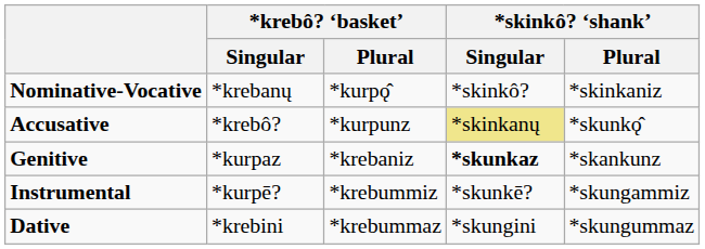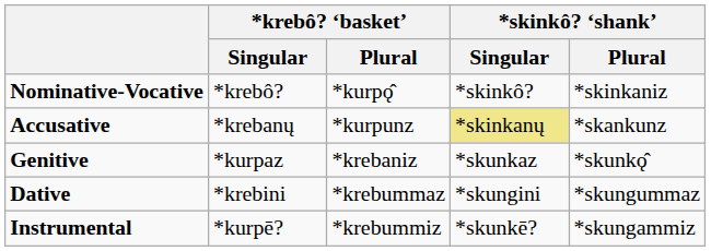 <table class="wikitable">
 <tr>
 <th rowspan="2"></th>
 <th style="text-align:center;" colspan="2">*krebô? ‘basket’</th>
 <th style="text-align:center;" colspan="2">*skinkô? ‘shank’</th>
 </tr>
 <tr>
 <th width="80px"><strong>Singular</strong></th>
 <th width="80px"><strong>Plural</strong></th>
 <th width="80px"><strong>Singular</strong></th>
 <th width="80px"><strong>Plural</strong></th>
 </tr>
 <tr>
 <td><strong>Nominative-Vocative</strong></td>
-<td>*krebanų</td>
+<td>*krebô?</td>
 <td>*kurpǫ̂</td>
 <td>*skinkô?</td>
 <td>*skinkaniz</td>
 </tr>
 <tr>
 <td><strong>Accusative</strong></td>
-<td>*krebô?</td>
+<td>*krebanų</td>
 <td>*kurpunz</td>
 <td style="background: khaki;">*skinkanų</td>
-<td>*skunkǫ̂</td>
+<td>*skankunz</td>
 </tr>
 <tr>
 <td><strong>Genitive</strong></td>
 <td>*kurpaz</td>
 <td>*krebaniz</td>
-<td><strong>*skunkaz</strong></td>
-<td>*skankunz</td>
+<td>*skunkaz</td>
+<td>*skunkǫ̂</td>
+</tr>
+<tr>
+<td><strong>Dative</strong></td>
+<td>*krebini</td>
+<td>*krebummaz</td>
+<td>*skungini</td>
+<td>*skungummaz</td>
 </tr>
 <tr>
 <td><strong>Instrumental</strong></td>
 <td>*kurpē?</td>
 <td>*krebummiz</td>
 <td>*skunkē?</td>
 <td>*skungammiz</td>
 </tr>
-<tr>
-<td><strong>Dative</strong></td>
-<td>*krebini</td>
-<td>*krebummaz</td>
-<td>*skungini</td>
-<td>*skungummaz</td>
-</tr>
 </table>
